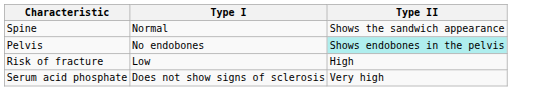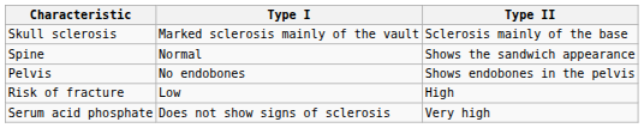 <table class="wikitable">
 <tr>
 <th>Characteristic</th>
 <th>Type I</th>
 <th>Type II</th>
+</tr>
+<tr>
+<td>Skull sclerosis</td>
+<td>Marked sclerosis mainly of the vault</td>
+<td>Sclerosis mainly of the base</td>
 </tr>
 <tr>
 <td>Spine</td>
 <td>Normal</td>
 <td>Shows the sandwich appearance</td>
 </tr>
 <tr>
 <td>Pelvis</td>
 <td>No endobones</td>
-<td style="background: paleturquoise;">Shows endobones in the pelvis</td>
+<td>Shows endobones in the pelvis</td>
 </tr>
 <tr>
 <td>Risk of fracture</td>
 <td>Low</td>
 <td>High</td>
 </tr>
 <tr>
 <td>Serum acid phosphate</td>
 <td>Does not show signs of sclerosis</td>
 <td>Very high</td>
 </tr>
 </table>
